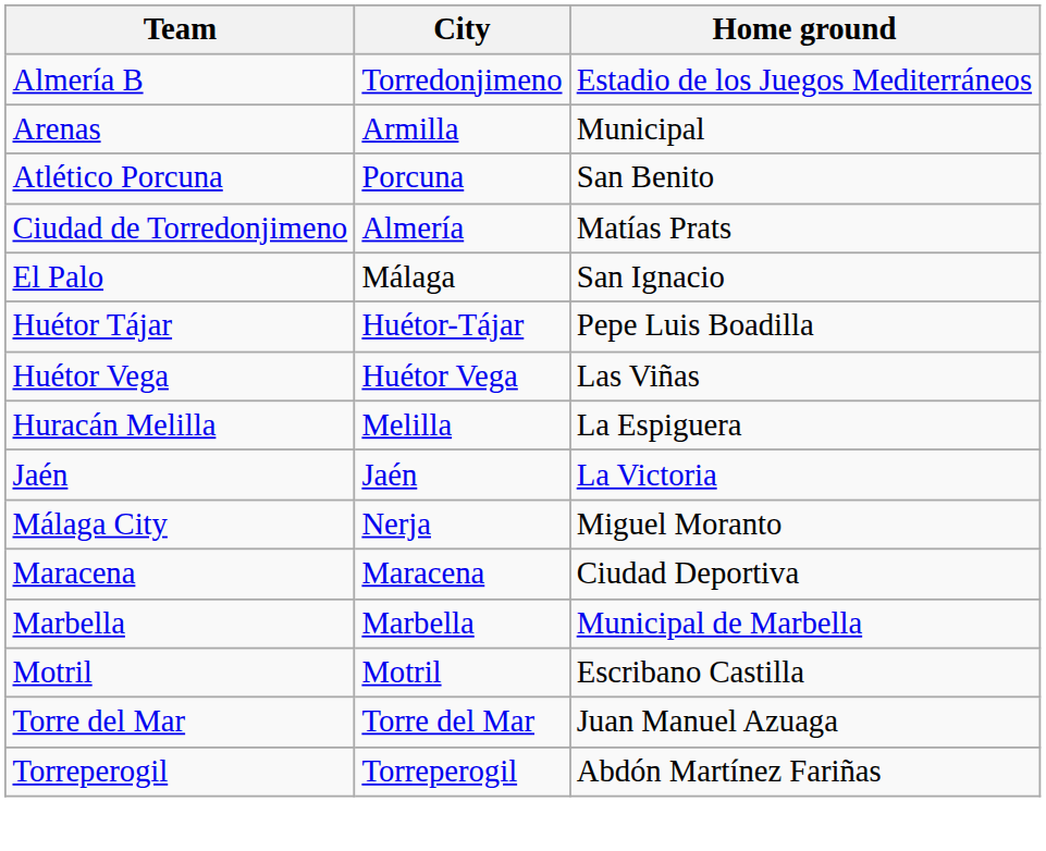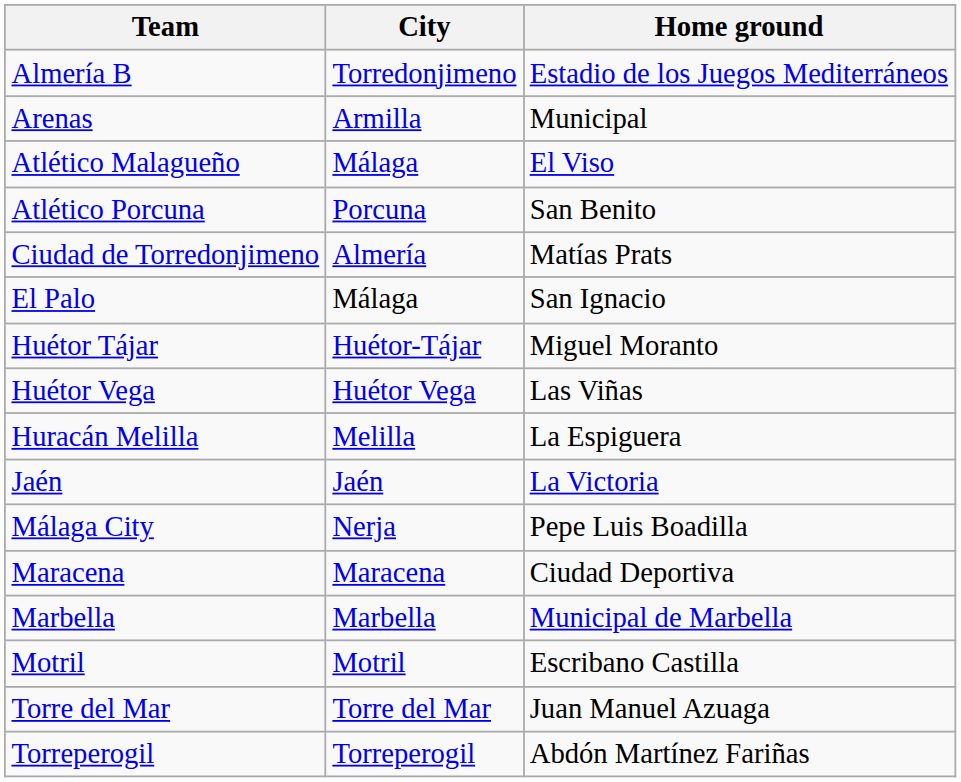 <table class="wikitable sortable">
 <tr>
 <th>Team</th>
 <th>City</th>
 <th>Home ground</th>
 </tr>
 <tr>
 <td><a href='#'>Almería B</a></td>
 <td><a href='#'>Torredonjimeno</a></td>
 <td><a href='#'>Estadio de los Juegos Mediterráneos</a></td>
 </tr>
 <tr>
 <td><a href='#'>Arenas</a></td>
 <td><a href='#'>Armilla</a></td>
 <td>Municipal</td>
+</tr>
+<tr>
+<td><a href='#'>Atlético Malagueño</a></td>
+<td><a href='#'>Málaga</a></td>
+<td><a href='#'>El Viso</a></td>
 </tr>
 <tr>
 <td><a href='#'>Atlético Porcuna</a></td>
 <td><a href='#'>Porcuna</a></td>
 <td>San Benito</td>
 </tr>
 <tr>
 <td><a href='#'>Ciudad de Torredonjimeno</a></td>
 <td><a href='#'>Almería</a></td>
 <td>Matías Prats</td>
 </tr>
 <tr>
 <td><a href='#'>El Palo</a></td>
 <td>Málaga</td>
 <td>San Ignacio</td>
 </tr>
 <tr>
 <td><a href='#'>Huétor Tájar</a></td>
 <td><a href='#'>Huétor-Tájar</a></td>
-<td>Pepe Luis Boadilla</td>
+<td>Miguel Moranto</td>
 </tr>
 <tr>
 <td><a href='#'>Huétor Vega</a></td>
 <td><a href='#'>Huétor Vega</a></td>
 <td>Las Viñas</td>
 </tr>
 <tr>
 <td><a href='#'>Huracán Melilla</a></td>
 <td><a href='#'>Melilla</a></td>
 <td>La Espiguera</td>
 </tr>
 <tr>
 <td><a href='#'>Jaén</a></td>
 <td><a href='#'>Jaén</a></td>
 <td><a href='#'>La Victoria</a></td>
 </tr>
 <tr>
 <td><a href='#'>Málaga City</a></td>
 <td><a href='#'>Nerja</a></td>
-<td>Miguel Moranto</td>
+<td>Pepe Luis Boadilla</td>
 </tr>
 <tr>
 <td><a href='#'>Maracena</a></td>
 <td><a href='#'>Maracena</a></td>
 <td>Ciudad Deportiva</td>
 </tr>
 <tr>
 <td><a href='#'>Marbella</a></td>
 <td><a href='#'>Marbella</a></td>
 <td><a href='#'>Municipal de Marbella</a></td>
 </tr>
 <tr>
 <td><a href='#'>Motril</a></td>
 <td><a href='#'>Motril</a></td>
 <td>Escribano Castilla</td>
 </tr>
 <tr>
 <td><a href='#'>Torre del Mar</a></td>
 <td><a href='#'>Torre del Mar</a></td>
 <td>Juan Manuel Azuaga</td>
 </tr>
 <tr>
 <td><a href='#'>Torreperogil</a></td>
 <td><a href='#'>Torreperogil</a></td>
 <td>Abdón Martínez Fariñas</td>
 </tr>
 </table>
